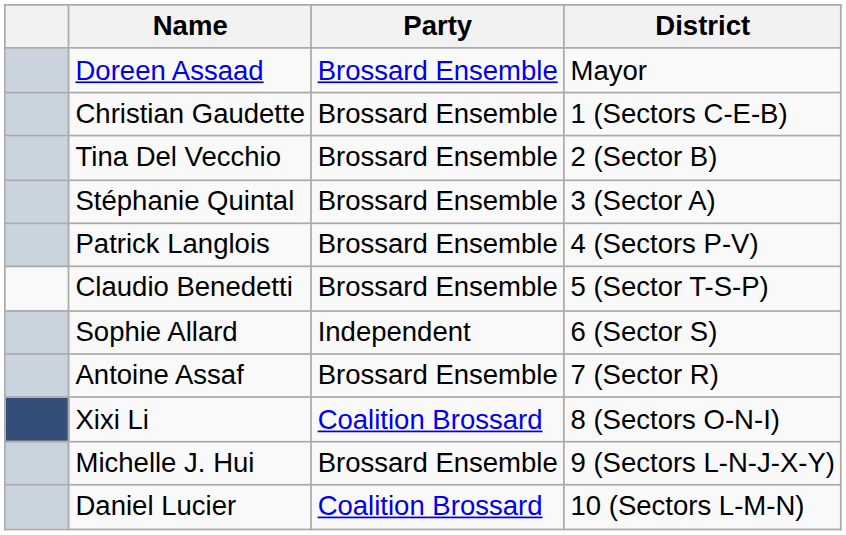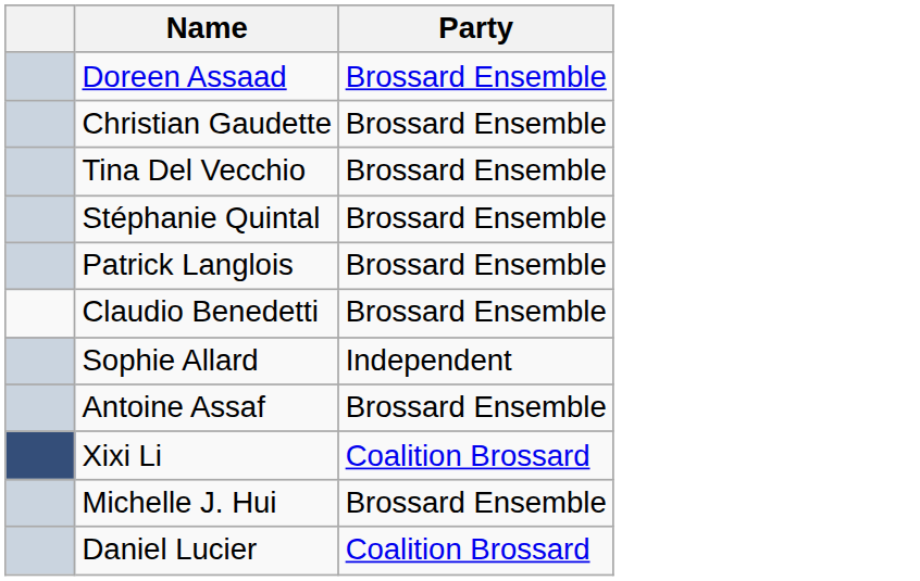 <table class="wikitable sortable">
 <tr>
 <th></th>
 <th>Name</th>
 <th>Party</th>
-<th>District</th>
 </tr>
 <tr>
 <td bgcolor=#CAD4DF width="30px"> </td>
 <td><a href='#'>Doreen Assaad</a></td>
 <td><a href='#'>Brossard Ensemble</a></td>
-<td>Mayor</td>
 </tr>
 <tr>
 <td bgcolor=#CAD4DF width="30px"> </td>
 <td>Christian Gaudette</td>
 <td>Brossard Ensemble</td>
-<td>1 (Sectors C-E-B)</td>
 </tr>
 <tr>
 <td bgcolor=#CAD4DF width="30px"> </td>
 <td>Tina Del Vecchio</td>
 <td>Brossard Ensemble</td>
-<td>2 (Sector B)</td>
 </tr>
 <tr>
 <td bgcolor=#CAD4DF width="30px"> </td>
 <td>Stéphanie Quintal</td>
 <td>Brossard Ensemble</td>
-<td>3 (Sector A)</td>
 </tr>
 <tr>
 <td bgcolor=#CAD4DF width="30px"> </td>
 <td>Patrick Langlois</td>
 <td>Brossard Ensemble</td>
-<td>4 (Sectors P-V)</td>
 </tr>
 <tr>
 <td> </td>
 <td>Claudio Benedetti</td>
 <td>Brossard Ensemble</td>
-<td>5 (Sector T-S-P)</td>
 </tr>
 <tr>
 <td bgcolor=#CAD4DF width="30px"> </td>
 <td>Sophie Allard</td>
 <td>Independent</td>
-<td>6 (Sector S)</td>
 </tr>
 <tr>
 <td bgcolor=#CAD4DF width="30px"> </td>
 <td>Antoine Assaf</td>
 <td>Brossard Ensemble</td>
-<td>7 (Sector R)</td>
 </tr>
 <tr>
 <td bgcolor=#344e79 width="30px"> </td>
 <td>Xixi Li</td>
 <td><a href='#'>Coalition Brossard</a></td>
-<td>8 (Sectors O-N-I)</td>
 </tr>
 <tr>
 <td bgcolor=#CAD4DF width="30px"> </td>
 <td>Michelle J. Hui</td>
 <td>Brossard Ensemble</td>
-<td>9 (Sectors L-N-J-X-Y)</td>
 </tr>
 <tr>
 <td bgcolor=#CAD4DF width="30px"> </td>
 <td>Daniel Lucier</td>
 <td><a href='#'>Coalition Brossard</a></td>
-<td>10 (Sectors L-M-N)</td>
 </tr>
 </table>
